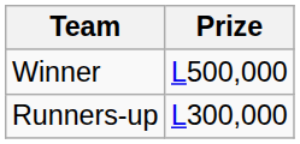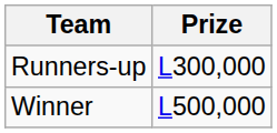 <table class="wikitable">
 <tr>
 <th>Team</th>
 <th>Prize</th>
 </tr>
 <tr>
+<td>Runners-up</td>
+<td><a href='#'>L</a>300,000</td>
+</tr>
+<tr>
 <td>Winner</td>
 <td><a href='#'>L</a>500,000</td>
 </tr>
-<tr>
-<td>Runners-up</td>
-<td><a href='#'>L</a>300,000</td>
-</tr>
 </table>
